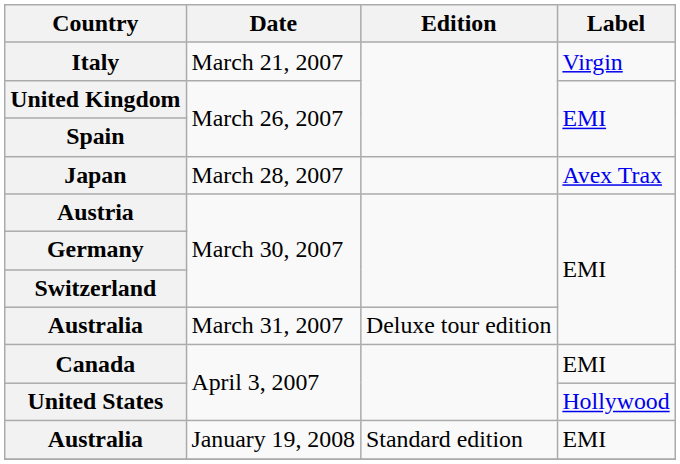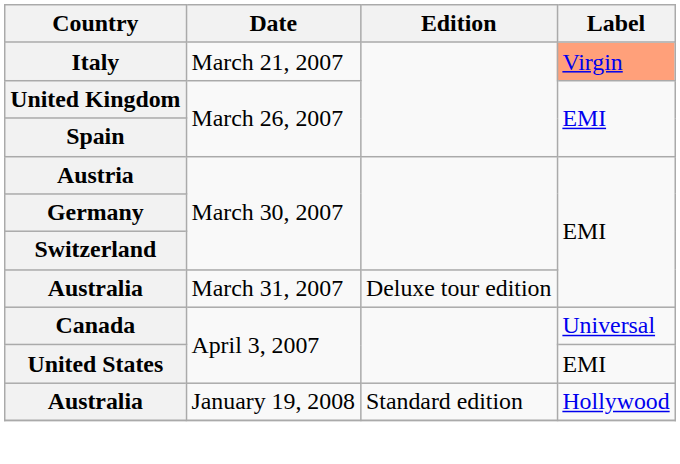 <table class="wikitable plainrowheaders">
 <tr>
 <th scope="col">Country</th>
 <th scope="col">Date</th>
 <th scope="col">Edition</th>
 <th scope="col">Label</th>
 </tr>
 <tr>
 <th scope="row">Italy</th>
 <td>March 21, 2007</td>
 <td rowspan="3"></td>
-<td><a href='#'>Virgin</a></td>
+<td style="background: lightsalmon;"><a href='#'>Virgin</a></td>
 </tr>
 <tr>
 <th scope="row">United Kingdom</th>
 <td rowspan="2">March 26, 2007</td>
 <td rowspan="2"><a href='#'>EMI</a></td>
 </tr>
 <tr>
 <th scope="row">Spain</th>
-</tr>
-<tr>
-<th scope="row">Japan</th>
-<td>March 28, 2007</td>
-<td></td>
-<td><a href='#'>Avex Trax</a></td>
 </tr>
 <tr>
 <th scope="row">Austria</th>
 <td rowspan="3">March 30, 2007</td>
 <td rowspan="3"></td>
 <td rowspan="4">EMI</td>
 </tr>
 <tr>
 <th scope="row">Germany</th>
 </tr>
 <tr>
 <th scope="row">Switzerland</th>
 </tr>
 <tr>
 <th scope="row">Australia</th>
 <td>March 31, 2007</td>
 <td>Deluxe tour edition</td>
 </tr>
 <tr>
 <th scope="row">Canada</th>
 <td rowspan="2">April 3, 2007</td>
 <td rowspan="2"></td>
-<td>EMI</td>
+<td><a href='#'>Universal</a></td>
 </tr>
 <tr>
 <th scope="row">United States</th>
-<td><a href='#'>Hollywood</a></td>
+<td>EMI</td>
 </tr>
 <tr>
 <th scope="row">Australia</th>
 <td>January 19, 2008</td>
 <td>Standard edition</td>
-<td>EMI</td>
+<td><a href='#'>Hollywood</a></td>
 </tr>
 <tr>
 </tr>
 </table>
